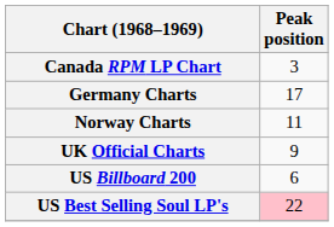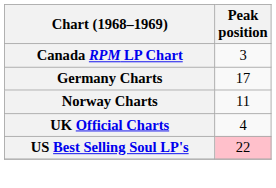 <table class="wikitable plainrowheaders sortable" style="text-align:center;" border="1">
 <tr>
 <th scope="col" style="width:14em;">Chart (1968–1969)</th>
 <th scope="col">Peak<br>position</th>
 </tr>
 <tr>
 <th scope="row">Canada <a href='#'><em>RPM</em> LP Chart</a></th>
 <td>3</td>
 </tr>
 <tr>
 <th scope="row">Germany Charts</th>
 <td>17</td>
 </tr>
 <tr>
 <th scope = "row">Norway Charts</th>
 <td>11</td>
 </tr>
 <tr>
 <th scope="row">UK <a href='#'>Official Charts</a></th>
-<td>9</td>
-</tr>
-<tr>
-<th scope="row">US <a href='#'><em>Billboard</em> 200</a></th>
-<td>6</td>
+<td>4</td>
 </tr>
 <tr>
 <th scope="row">US <a href='#'>Best Selling Soul LP's</a></th>
 <td style="background: pink;">22</td>
 </tr>
 <tr>
 </tr>
 </table>
